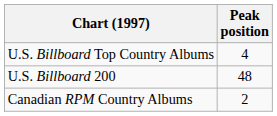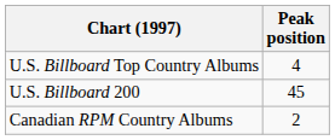 <table class="wikitable">
 <tr>
 <th>Chart (1997)</th>
 <th>Peak<br>position</th>
 </tr>
 <tr>
 <td>U.S. <em>Billboard</em> Top Country Albums</td>
 <td align="center">4</td>
 </tr>
 <tr>
 <td>U.S. <em>Billboard</em> 200</td>
-<td align="center">48</td>
+<td align="center">45</td>
 </tr>
 <tr>
 <td>Canadian <em>RPM</em> Country Albums</td>
 <td align="center">2</td>
 </tr>
 </table>
